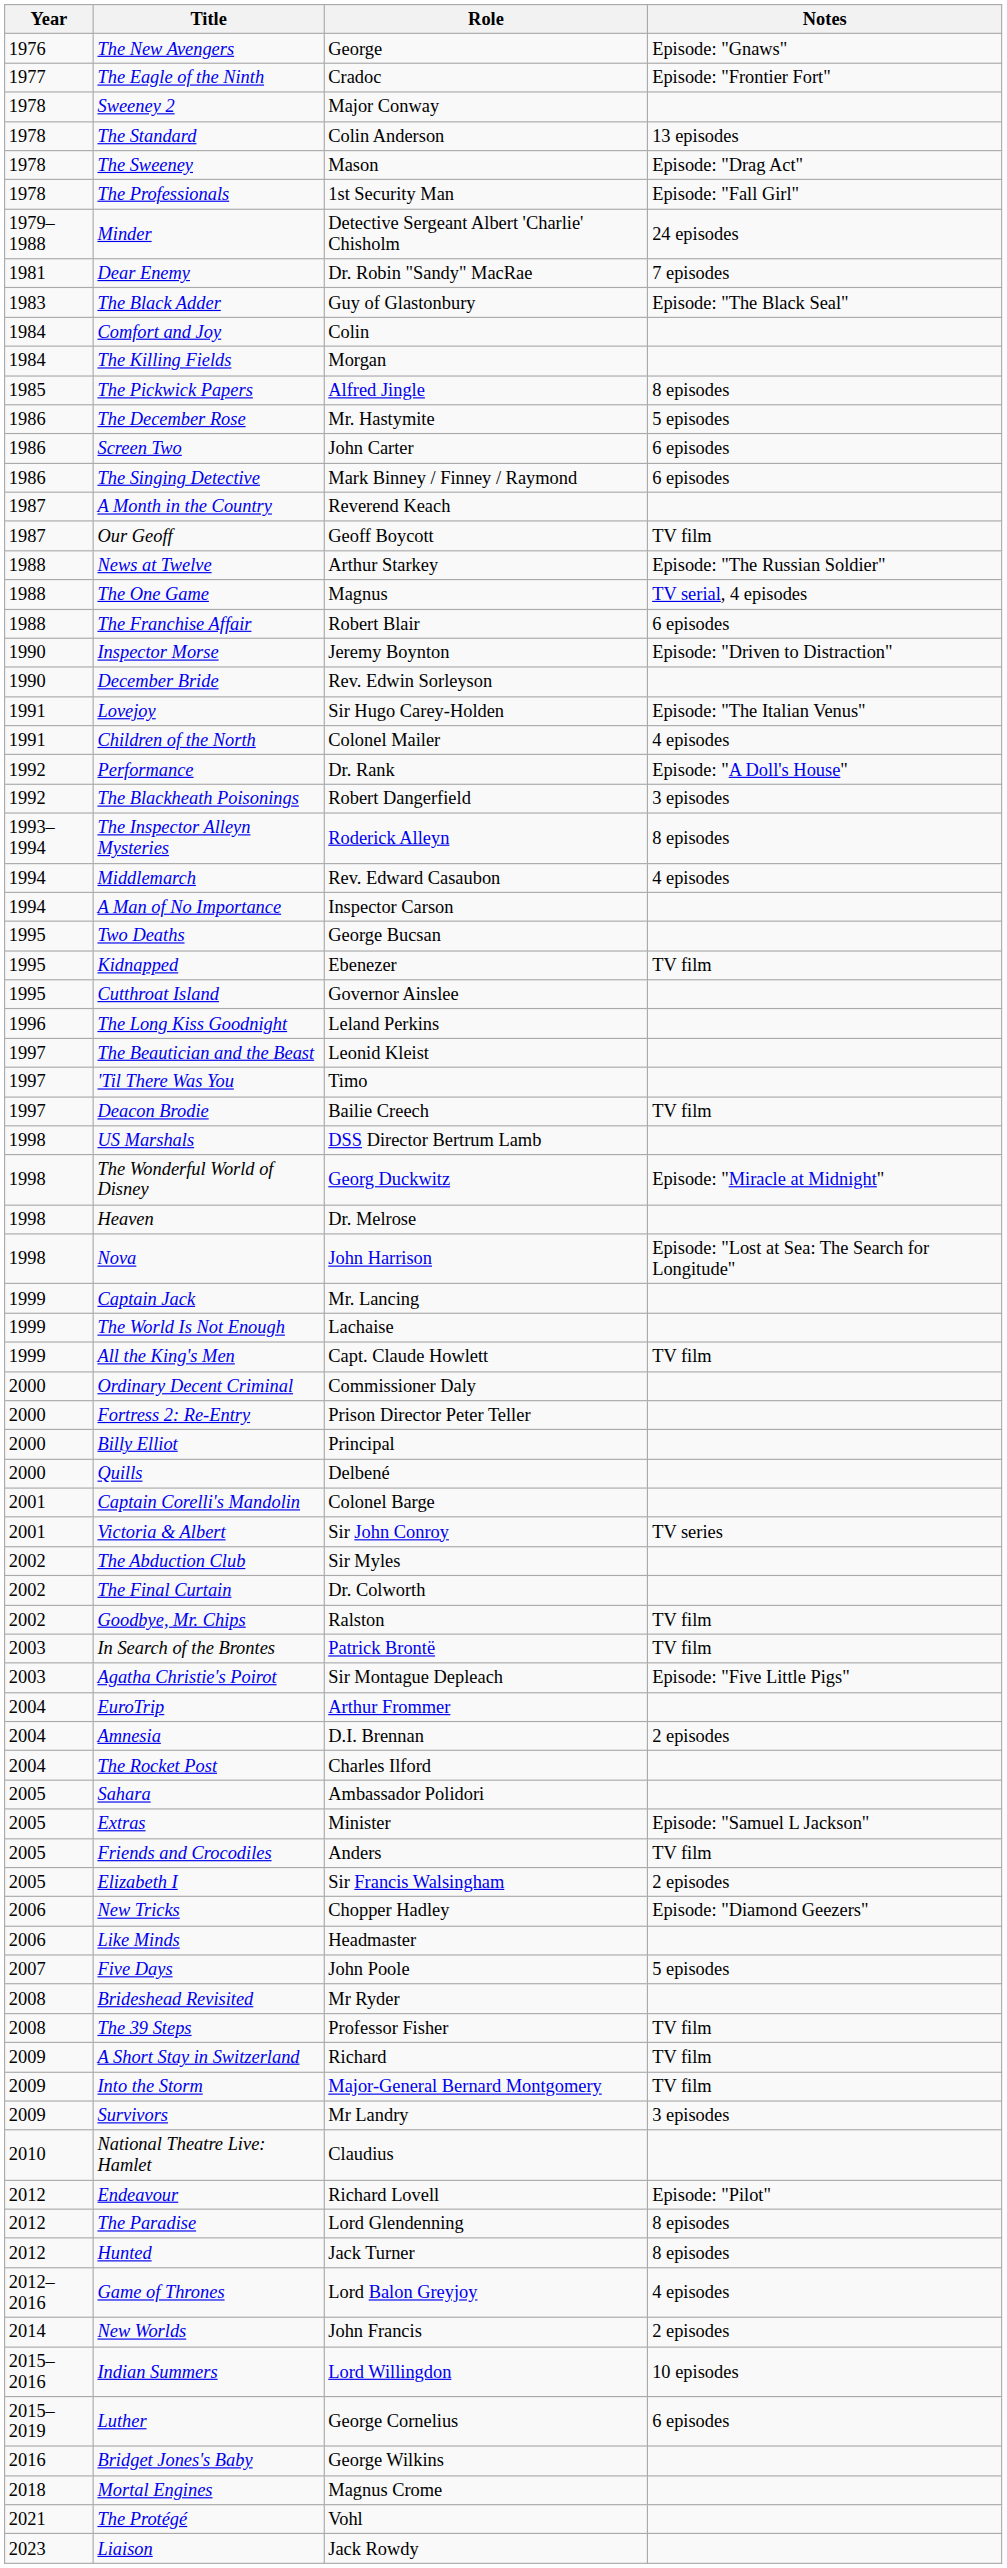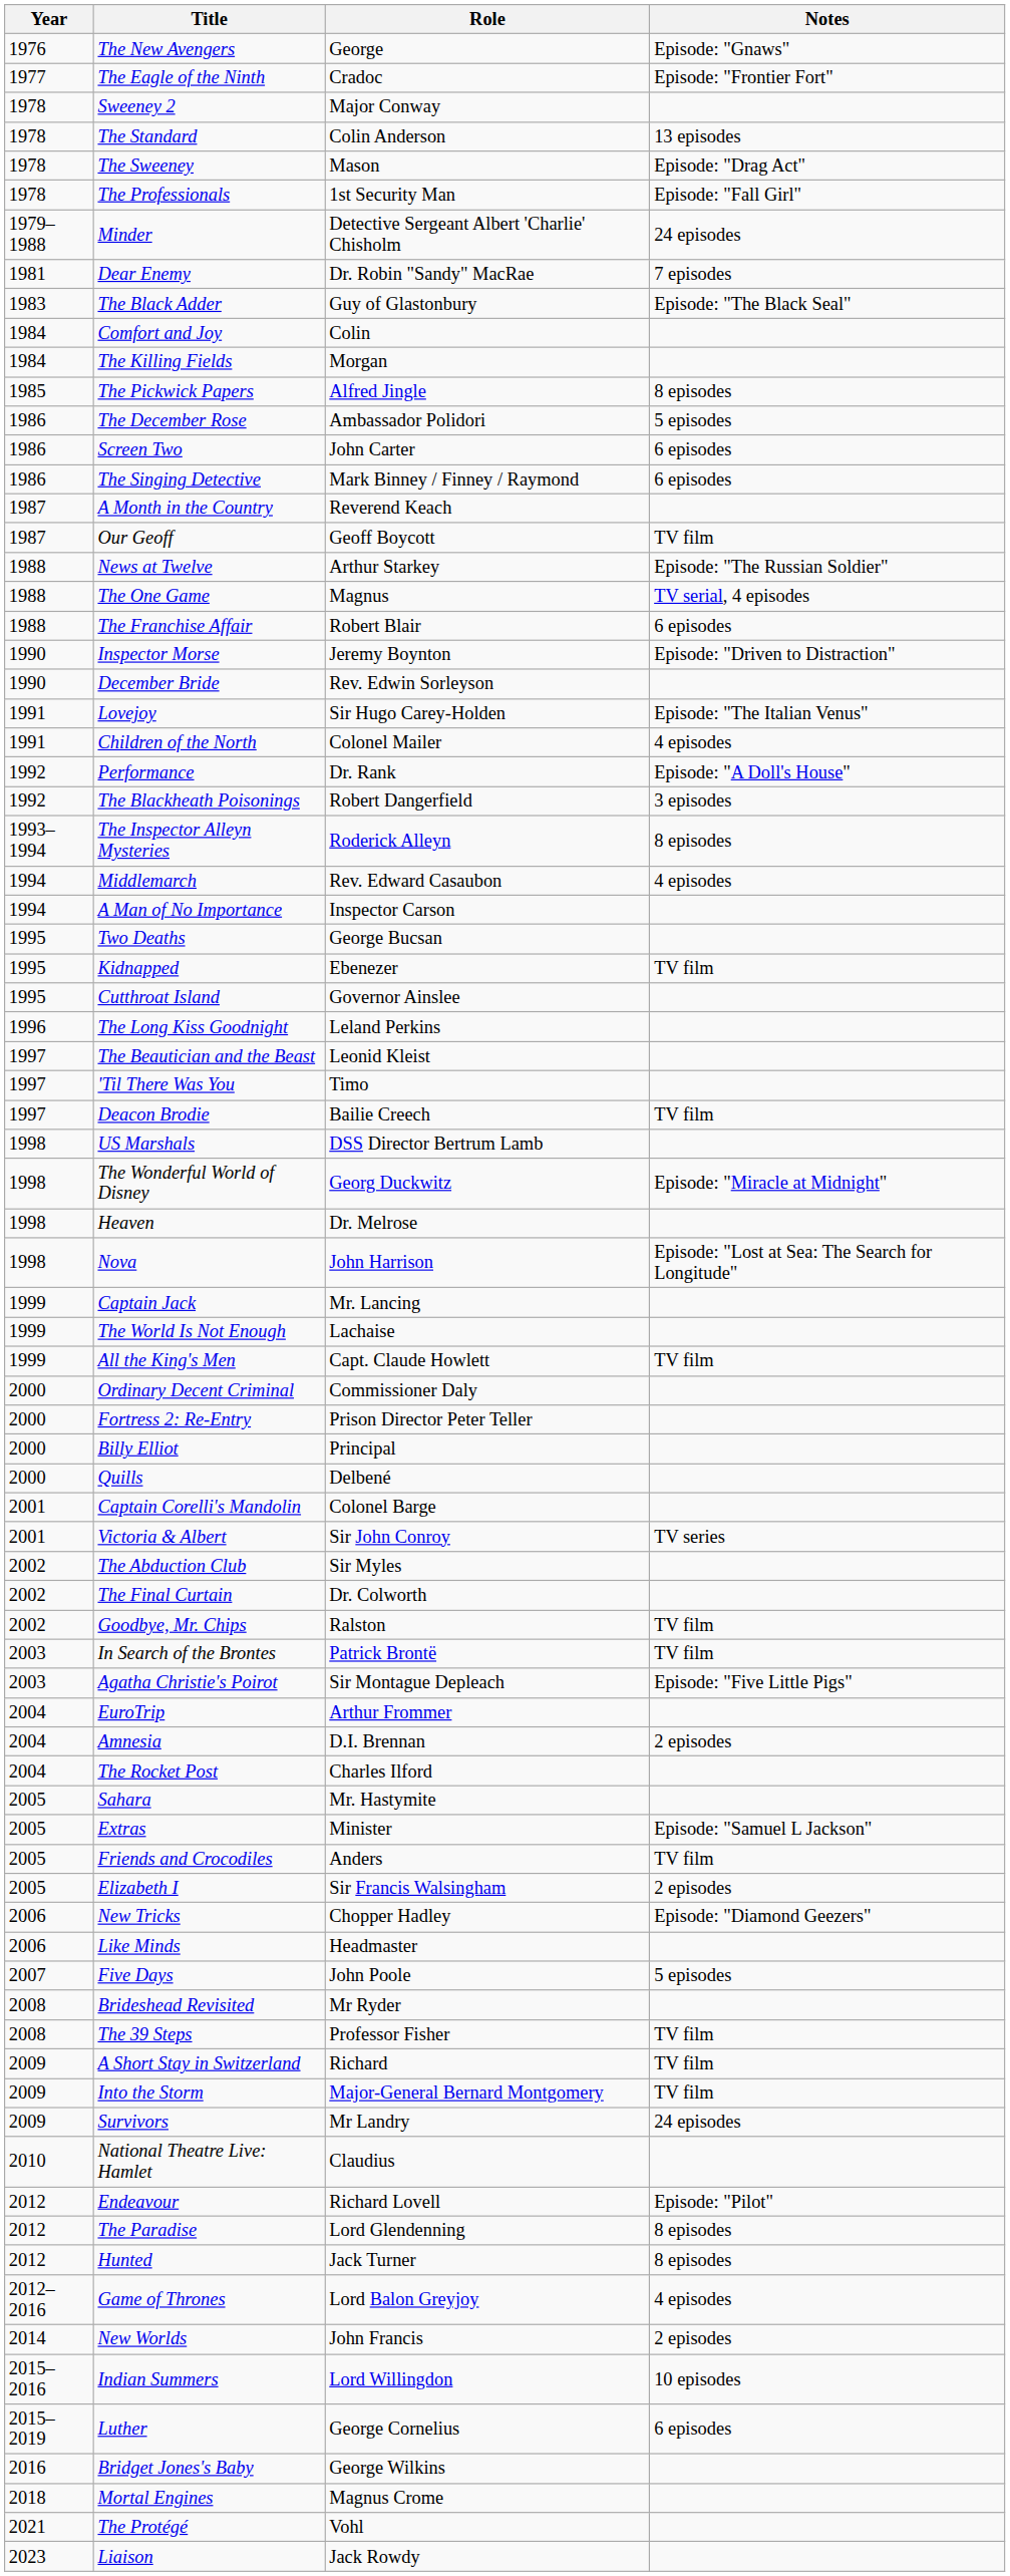 <table class="wikitable">
 <tr>
 <th>Year</th>
 <th>Title</th>
 <th>Role</th>
 <th>Notes</th>
 </tr>
 <tr>
 <td>1976</td>
 <td><em><a href='#'>The New Avengers</a></em></td>
 <td>George</td>
 <td>Episode: "Gnaws"</td>
 </tr>
 <tr>
 <td>1977</td>
 <td><em><a href='#'>The Eagle of the Ninth</a></em></td>
 <td>Cradoc</td>
 <td>Episode: "Frontier Fort"</td>
 </tr>
 <tr>
 <td>1978</td>
 <td><em><a href='#'>Sweeney 2</a></em></td>
 <td>Major Conway</td>
 <td></td>
 </tr>
 <tr>
 <td>1978</td>
 <td><em><a href='#'>The Standard</a></em></td>
 <td>Colin Anderson</td>
 <td>13 episodes</td>
 </tr>
 <tr>
 <td>1978</td>
 <td><em><a href='#'>The Sweeney</a></em></td>
 <td>Mason</td>
 <td>Episode: "Drag Act"</td>
 </tr>
 <tr>
 <td>1978</td>
 <td><em><a href='#'>The Professionals</a></em></td>
 <td>1st Security Man</td>
 <td>Episode: "Fall Girl"</td>
 </tr>
 <tr>
 <td>1979–1988</td>
 <td><em><a href='#'>Minder</a></em></td>
 <td>Detective Sergeant Albert 'Charlie' Chisholm</td>
 <td>24 episodes</td>
 </tr>
 <tr>
 <td>1981</td>
 <td><em><a href='#'>Dear Enemy</a></em></td>
 <td>Dr. Robin "Sandy" MacRae</td>
 <td>7 episodes</td>
 </tr>
 <tr>
 <td>1983</td>
 <td><em><a href='#'>The Black Adder</a></em></td>
 <td>Guy of Glastonbury</td>
 <td>Episode: "The Black Seal"</td>
 </tr>
 <tr>
 <td>1984</td>
 <td><em><a href='#'>Comfort and Joy</a></em></td>
 <td>Colin</td>
 <td></td>
 </tr>
 <tr>
 <td>1984</td>
 <td><em><a href='#'>The Killing Fields</a></em></td>
 <td>Morgan</td>
 <td></td>
 </tr>
 <tr>
 <td>1985</td>
 <td><em><a href='#'>The Pickwick Papers</a></em></td>
 <td><a href='#'>Alfred Jingle</a></td>
 <td>8 episodes</td>
 </tr>
 <tr>
 <td>1986</td>
 <td><em><a href='#'>The December Rose</a></em></td>
-<td>Mr. Hastymite</td>
+<td>Ambassador Polidori</td>
 <td>5 episodes</td>
 </tr>
 <tr>
 <td>1986</td>
 <td><em><a href='#'>Screen Two</a></em></td>
 <td>John Carter</td>
 <td>6 episodes</td>
 </tr>
 <tr>
 <td>1986</td>
 <td><em><a href='#'>The Singing Detective</a></em></td>
 <td>Mark Binney / Finney / Raymond</td>
 <td>6 episodes</td>
 </tr>
 <tr>
 <td>1987</td>
 <td><em><a href='#'>A Month in the Country</a></em></td>
 <td>Reverend Keach</td>
 <td></td>
 </tr>
 <tr>
 <td>1987</td>
 <td><em>Our Geoff</em></td>
 <td>Geoff Boycott</td>
 <td>TV film</td>
 </tr>
 <tr>
 <td>1988</td>
 <td><em><a href='#'>News at Twelve</a></em></td>
 <td>Arthur Starkey</td>
 <td>Episode: "The Russian Soldier"</td>
 </tr>
 <tr>
 <td>1988</td>
 <td><em><a href='#'>The One Game</a></em></td>
 <td>Magnus</td>
 <td><a href='#'>TV serial</a>, 4 episodes</td>
 </tr>
 <tr>
 <td>1988</td>
 <td><em><a href='#'>The Franchise Affair</a></em></td>
 <td>Robert Blair</td>
 <td>6 episodes</td>
 </tr>
 <tr>
 <td>1990</td>
 <td><em><a href='#'>Inspector Morse</a></em></td>
 <td>Jeremy Boynton</td>
 <td>Episode: "Driven to Distraction"</td>
 </tr>
 <tr>
 <td>1990</td>
 <td><em><a href='#'>December Bride</a></em></td>
 <td>Rev. Edwin Sorleyson</td>
 <td></td>
 </tr>
 <tr>
 <td>1991</td>
 <td><em><a href='#'>Lovejoy</a></em></td>
 <td>Sir Hugo Carey-Holden</td>
 <td>Episode: "The Italian Venus"</td>
 </tr>
 <tr>
 <td>1991</td>
 <td><em><a href='#'>Children of the North</a></em></td>
 <td>Colonel Mailer</td>
 <td>4 episodes</td>
 </tr>
 <tr>
 <td>1992</td>
 <td><em><a href='#'>Performance</a></em></td>
 <td>Dr. Rank</td>
 <td>Episode: "<a href='#'>A Doll's House</a>"</td>
 </tr>
 <tr>
 <td>1992</td>
 <td><em><a href='#'>The Blackheath Poisonings</a></em></td>
 <td>Robert Dangerfield</td>
 <td>3 episodes</td>
 </tr>
 <tr>
 <td>1993–1994</td>
 <td><em><a href='#'>The Inspector Alleyn Mysteries</a></em></td>
 <td><a href='#'>Roderick Alleyn</a></td>
 <td>8 episodes</td>
 </tr>
 <tr>
 <td>1994</td>
 <td><em><a href='#'>Middlemarch</a></em></td>
 <td>Rev. Edward Casaubon</td>
 <td>4 episodes</td>
 </tr>
 <tr>
 <td>1994</td>
 <td><em><a href='#'>A Man of No Importance</a></em></td>
 <td>Inspector Carson</td>
 <td></td>
 </tr>
 <tr>
 <td>1995</td>
 <td><em><a href='#'>Two Deaths</a></em></td>
 <td>George Bucsan</td>
 <td></td>
 </tr>
 <tr>
 <td>1995</td>
 <td><em><a href='#'>Kidnapped</a></em></td>
 <td>Ebenezer</td>
 <td>TV film</td>
 </tr>
 <tr>
 <td>1995</td>
 <td><em><a href='#'>Cutthroat Island</a></em></td>
 <td>Governor Ainslee</td>
 <td></td>
 </tr>
 <tr>
 <td>1996</td>
 <td><em><a href='#'>The Long Kiss Goodnight</a></em></td>
 <td>Leland Perkins</td>
 <td></td>
 </tr>
 <tr>
 <td>1997</td>
 <td><em><a href='#'>The Beautician and the Beast</a></em></td>
 <td>Leonid Kleist</td>
 <td></td>
 </tr>
 <tr>
 <td>1997</td>
 <td><em><a href='#'>'Til There Was You</a></em></td>
 <td>Timo</td>
 <td></td>
 </tr>
 <tr>
 <td>1997</td>
 <td><em><a href='#'>Deacon Brodie</a></em></td>
 <td>Bailie Creech</td>
 <td>TV film</td>
 </tr>
 <tr>
 <td>1998</td>
 <td><em><a href='#'>US Marshals</a></em></td>
 <td><a href='#'>DSS</a> Director Bertrum Lamb</td>
 <td></td>
 </tr>
 <tr>
 <td>1998</td>
 <td><em>The Wonderful World of Disney</em></td>
 <td><a href='#'>Georg Duckwitz</a></td>
 <td>Episode: "<a href='#'>Miracle at Midnight</a>"</td>
 </tr>
 <tr>
 <td>1998</td>
 <td><em>Heaven</em></td>
 <td>Dr. Melrose</td>
 <td></td>
 </tr>
 <tr>
 <td>1998</td>
 <td><em><a href='#'>Nova</a></em></td>
 <td><a href='#'>John Harrison</a></td>
 <td>Episode: "Lost at Sea: The Search for Longitude"</td>
 </tr>
 <tr>
 <td>1999</td>
 <td><em><a href='#'>Captain Jack</a></em></td>
 <td>Mr. Lancing</td>
 <td></td>
 </tr>
 <tr>
 <td>1999</td>
 <td><em><a href='#'>The World Is Not Enough</a></em></td>
 <td>Lachaise</td>
 <td></td>
 </tr>
 <tr>
 <td>1999</td>
 <td><em><a href='#'>All the King's Men</a></em></td>
 <td>Capt. Claude Howlett</td>
 <td>TV film</td>
 </tr>
 <tr>
 <td>2000</td>
 <td><em><a href='#'>Ordinary Decent Criminal</a></em></td>
 <td>Commissioner Daly</td>
 <td></td>
 </tr>
 <tr>
 <td>2000</td>
 <td><em><a href='#'>Fortress 2: Re-Entry</a></em></td>
 <td>Prison Director Peter Teller</td>
 <td></td>
 </tr>
 <tr>
 <td>2000</td>
 <td><em><a href='#'>Billy Elliot</a></em></td>
 <td>Principal</td>
 <td></td>
 </tr>
 <tr>
 <td>2000</td>
 <td><em><a href='#'>Quills</a></em></td>
 <td>Delbené</td>
 <td></td>
 </tr>
 <tr>
 <td>2001</td>
 <td><em><a href='#'>Captain Corelli's Mandolin</a></em></td>
 <td>Colonel Barge</td>
 <td></td>
 </tr>
 <tr>
 <td>2001</td>
 <td><em><a href='#'>Victoria & Albert</a></em></td>
 <td>Sir <a href='#'>John Conroy</a></td>
 <td>TV series</td>
 </tr>
 <tr>
 <td>2002</td>
 <td><em><a href='#'>The Abduction Club</a></em></td>
 <td>Sir Myles</td>
 <td></td>
 </tr>
 <tr>
 <td>2002</td>
 <td><em><a href='#'>The Final Curtain</a></em></td>
 <td>Dr. Colworth</td>
 <td></td>
 </tr>
 <tr>
 <td>2002</td>
 <td><em><a href='#'>Goodbye, Mr. Chips</a></em></td>
 <td>Ralston</td>
 <td>TV film</td>
 </tr>
 <tr>
 <td>2003</td>
 <td><em>In Search of the Brontes</em></td>
 <td><a href='#'>Patrick Brontë</a></td>
 <td>TV film</td>
 </tr>
 <tr>
 <td>2003</td>
 <td><em><a href='#'>Agatha Christie's Poirot</a></em></td>
 <td>Sir Montague Depleach</td>
 <td>Episode: "Five Little Pigs"</td>
 </tr>
 <tr>
 <td>2004</td>
 <td><em><a href='#'>EuroTrip</a></em></td>
 <td><a href='#'>Arthur Frommer</a></td>
 <td></td>
 </tr>
 <tr>
 <td>2004</td>
 <td><em><a href='#'>Amnesia</a></em></td>
 <td>D.I. Brennan</td>
 <td>2 episodes</td>
 </tr>
 <tr>
 <td>2004</td>
 <td><em><a href='#'>The Rocket Post</a></em></td>
 <td>Charles Ilford</td>
 <td></td>
 </tr>
 <tr>
 <td>2005</td>
 <td><em><a href='#'>Sahara</a></em></td>
-<td>Ambassador Polidori</td>
+<td>Mr. Hastymite</td>
 <td></td>
 </tr>
 <tr>
 <td>2005</td>
 <td><em><a href='#'>Extras</a></em></td>
 <td>Minister</td>
 <td>Episode: "Samuel L Jackson"</td>
 </tr>
 <tr>
 <td>2005</td>
 <td><em><a href='#'>Friends and Crocodiles</a></em></td>
 <td>Anders</td>
 <td>TV film</td>
 </tr>
 <tr>
 <td>2005</td>
 <td><em><a href='#'>Elizabeth I</a></em></td>
 <td>Sir <a href='#'>Francis Walsingham</a></td>
 <td>2 episodes</td>
 </tr>
 <tr>
 <td>2006</td>
 <td><em><a href='#'>New Tricks</a></em></td>
 <td>Chopper Hadley</td>
 <td>Episode: "Diamond Geezers"</td>
 </tr>
 <tr>
 <td>2006</td>
 <td><em><a href='#'>Like Minds</a></em></td>
 <td>Headmaster</td>
 <td></td>
 </tr>
 <tr>
 <td>2007</td>
 <td><em><a href='#'>Five Days</a></em></td>
 <td>John Poole</td>
 <td>5 episodes</td>
 </tr>
 <tr>
 <td>2008</td>
 <td><em><a href='#'>Brideshead Revisited</a></em></td>
 <td>Mr Ryder</td>
 <td></td>
 </tr>
 <tr>
 <td>2008</td>
 <td><em><a href='#'>The 39 Steps</a></em></td>
 <td>Professor Fisher</td>
 <td>TV film</td>
 </tr>
 <tr>
 <td>2009</td>
 <td><em><a href='#'>A Short Stay in Switzerland</a></em></td>
 <td>Richard</td>
 <td>TV film</td>
 </tr>
 <tr>
 <td>2009</td>
 <td><em><a href='#'>Into the Storm</a></em></td>
 <td><a href='#'>Major-General Bernard Montgomery</a></td>
 <td>TV film</td>
 </tr>
 <tr>
 <td>2009</td>
 <td><em><a href='#'>Survivors</a></em></td>
 <td>Mr Landry</td>
-<td>3 episodes</td>
+<td>24 episodes</td>
 </tr>
 <tr>
 <td>2010</td>
 <td><em>National Theatre Live: Hamlet</em></td>
 <td>Claudius</td>
 <td></td>
 </tr>
 <tr>
 <td>2012</td>
 <td><em><a href='#'>Endeavour</a></em></td>
 <td>Richard Lovell</td>
 <td>Episode: "Pilot"</td>
 </tr>
 <tr>
 <td>2012</td>
 <td><em><a href='#'>The Paradise</a></em></td>
 <td>Lord Glendenning</td>
 <td>8 episodes</td>
 </tr>
 <tr>
 <td>2012</td>
 <td><em><a href='#'>Hunted</a></em></td>
 <td>Jack Turner</td>
 <td>8 episodes</td>
 </tr>
 <tr>
 <td>2012–2016</td>
 <td><em><a href='#'>Game of Thrones</a></em></td>
 <td>Lord <a href='#'>Balon Greyjoy</a></td>
 <td>4 episodes</td>
 </tr>
 <tr>
 <td>2014</td>
 <td><em><a href='#'>New Worlds</a></em></td>
 <td>John Francis</td>
 <td>2 episodes</td>
 </tr>
 <tr>
 <td>2015–2016</td>
 <td><em><a href='#'>Indian Summers</a></em></td>
 <td><a href='#'>Lord Willingdon</a></td>
 <td>10 episodes</td>
 </tr>
 <tr>
 <td>2015–2019</td>
 <td><em><a href='#'>Luther</a></em></td>
 <td>George Cornelius</td>
 <td>6 episodes</td>
 </tr>
 <tr>
 <td>2016</td>
 <td><em><a href='#'>Bridget Jones's Baby</a></em></td>
 <td>George Wilkins</td>
 <td></td>
 </tr>
 <tr>
 <td>2018</td>
 <td><em><a href='#'>Mortal Engines</a></em></td>
 <td>Magnus Crome</td>
 <td></td>
 </tr>
 <tr>
 <td>2021</td>
 <td><em><a href='#'>The Protégé</a></em></td>
 <td>Vohl</td>
 <td></td>
 </tr>
 <tr>
 <td>2023</td>
 <td><em><a href='#'>Liaison</a></em></td>
 <td>Jack Rowdy</td>
 <td></td>
 </tr>
 </table>
